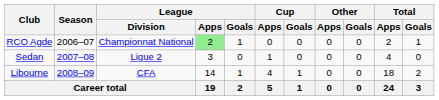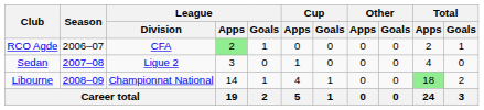 <table class="wikitable" style="text-align: center">
 <tr>
 <th rowspan="2">Club</th>
 <th rowspan="2">Season</th>
 <th colspan="3">League</th>
 <th colspan="2">Cup</th>
 <th colspan="2">Other</th>
 <th colspan="2">Total</th>
 </tr>
 <tr>
 <th>Division</th>
 <th>Apps</th>
 <th>Goals</th>
 <th>Apps</th>
 <th>Goals</th>
 <th>Apps</th>
 <th>Goals</th>
 <th>Apps</th>
 <th>Goals</th>
 </tr>
 <tr>
 <td><a href='#'>RCO Agde</a></td>
 <td>2006–07</td>
-<td><a href='#'>Championnat National</a></td>
+<td><a href='#'>CFA</a></td>
 <td style="background: lightgreen;">2</td>
 <td>1</td>
 <td>0</td>
 <td>0</td>
 <td>0</td>
 <td>0</td>
 <td>2</td>
 <td>1</td>
 </tr>
 <tr>
 <td><a href='#'>Sedan</a></td>
 <td><a href='#'>2007–08</a></td>
 <td><a href='#'>Ligue 2</a></td>
 <td>3</td>
 <td>0</td>
 <td>1</td>
 <td>0</td>
 <td>0</td>
 <td>0</td>
 <td>4</td>
 <td>0</td>
 </tr>
 <tr>
 <td><a href='#'>Libourne</a></td>
 <td><a href='#'>2008–09</a></td>
-<td><a href='#'>CFA</a></td>
+<td><a href='#'>Championnat National</a></td>
 <td>14</td>
 <td>1</td>
 <td>4</td>
 <td>1</td>
 <td>0</td>
 <td>0</td>
-<td>18</td>
+<td style="background: lightgreen;">18</td>
 <td>2</td>
 </tr>
 <tr>
 <th colspan="3">Career total</th>
 <th>19</th>
 <th>2</th>
 <th>5</th>
 <th>1</th>
 <th>0</th>
 <th>0</th>
 <th>24</th>
 <th>3</th>
 </tr>
 </table>
